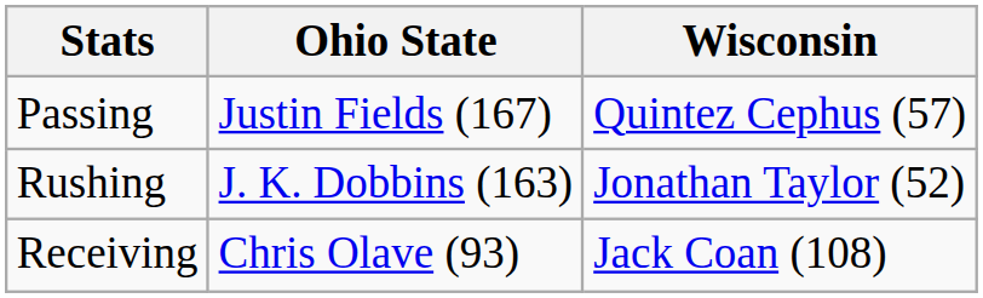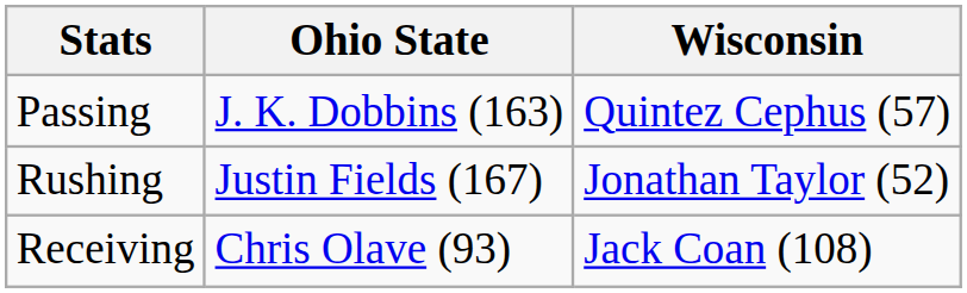 <table class="wikitable">
 <tr>
 <th>Stats</th>
 <th>Ohio State</th>
 <th>Wisconsin</th>
 </tr>
 <tr>
 <td>Passing</td>
-<td><a href='#'>Justin Fields</a> (167)</td>
+<td><a href='#'>J. K. Dobbins</a> (163)</td>
 <td><a href='#'>Quintez Cephus</a> (57)</td>
 </tr>
 <tr>
 <td>Rushing</td>
-<td><a href='#'>J. K. Dobbins</a> (163)</td>
+<td><a href='#'>Justin Fields</a> (167)</td>
 <td><a href='#'>Jonathan Taylor</a> (52)</td>
 </tr>
 <tr>
 <td>Receiving</td>
 <td><a href='#'>Chris Olave</a> (93)</td>
 <td><a href='#'>Jack Coan</a> (108)</td>
 </tr>
 </table>
